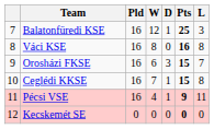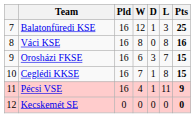 <table class="wikitable sortable" style="text-align:center">
 <tr>
 <th></th>
 <th width="150">Team</th>
 <th>Pld</th>
 <th>W</th>
 <th>D</th>
+<th>L</th>
 <th>Pts</th>
-<th>L</th>
 </tr>
 <tr style=>
 <td>7</td>
 <td align=left><a href='#'>Balatonfüredi KSE</a></td>
 <td>16</td>
 <td>12</td>
 <td>1</td>
+<td>3</td>
 <td><strong>25</strong></td>
-<td>3</td>
 </tr>
 <tr style=>
 <td>8</td>
 <td align=left><a href='#'>Váci KSE</a></td>
 <td>16</td>
 <td>8</td>
 <td>0</td>
+<td>8</td>
 <td><strong>16</strong></td>
-<td>8</td>
 </tr>
 <tr style=>
 <td>9</td>
 <td align=left><a href='#'>Orosházi FKSE</a></td>
 <td>16</td>
 <td>6</td>
 <td>3</td>
+<td>7</td>
 <td><strong>15</strong></td>
-<td>7</td>
 </tr>
 <tr style=>
 <td>10</td>
 <td align=left><a href='#'>Ceglédi KKSE</a></td>
 <td>16</td>
 <td>7</td>
 <td>1</td>
+<td>8</td>
 <td><strong>15</strong></td>
-<td>8</td>
 </tr>
 <tr style="background: #FFCCCC;">
 <td>11</td>
 <td align=left><a href='#'>Pécsi VSE</a></td>
 <td>16</td>
 <td>4</td>
 <td>1</td>
+<td>11</td>
 <td><strong>9</strong></td>
-<td>11</td>
 </tr>
 <tr style="background: #FFCCCC;">
 <td>12</td>
 <td align=left><a href='#'>Kecskemét SE</a></td>
 <td>0</td>
 <td>0</td>
 <td>0</td>
+<td>0</td>
 <td><strong>0</strong></td>
-<td>0</td>
 </tr>
 </table>
